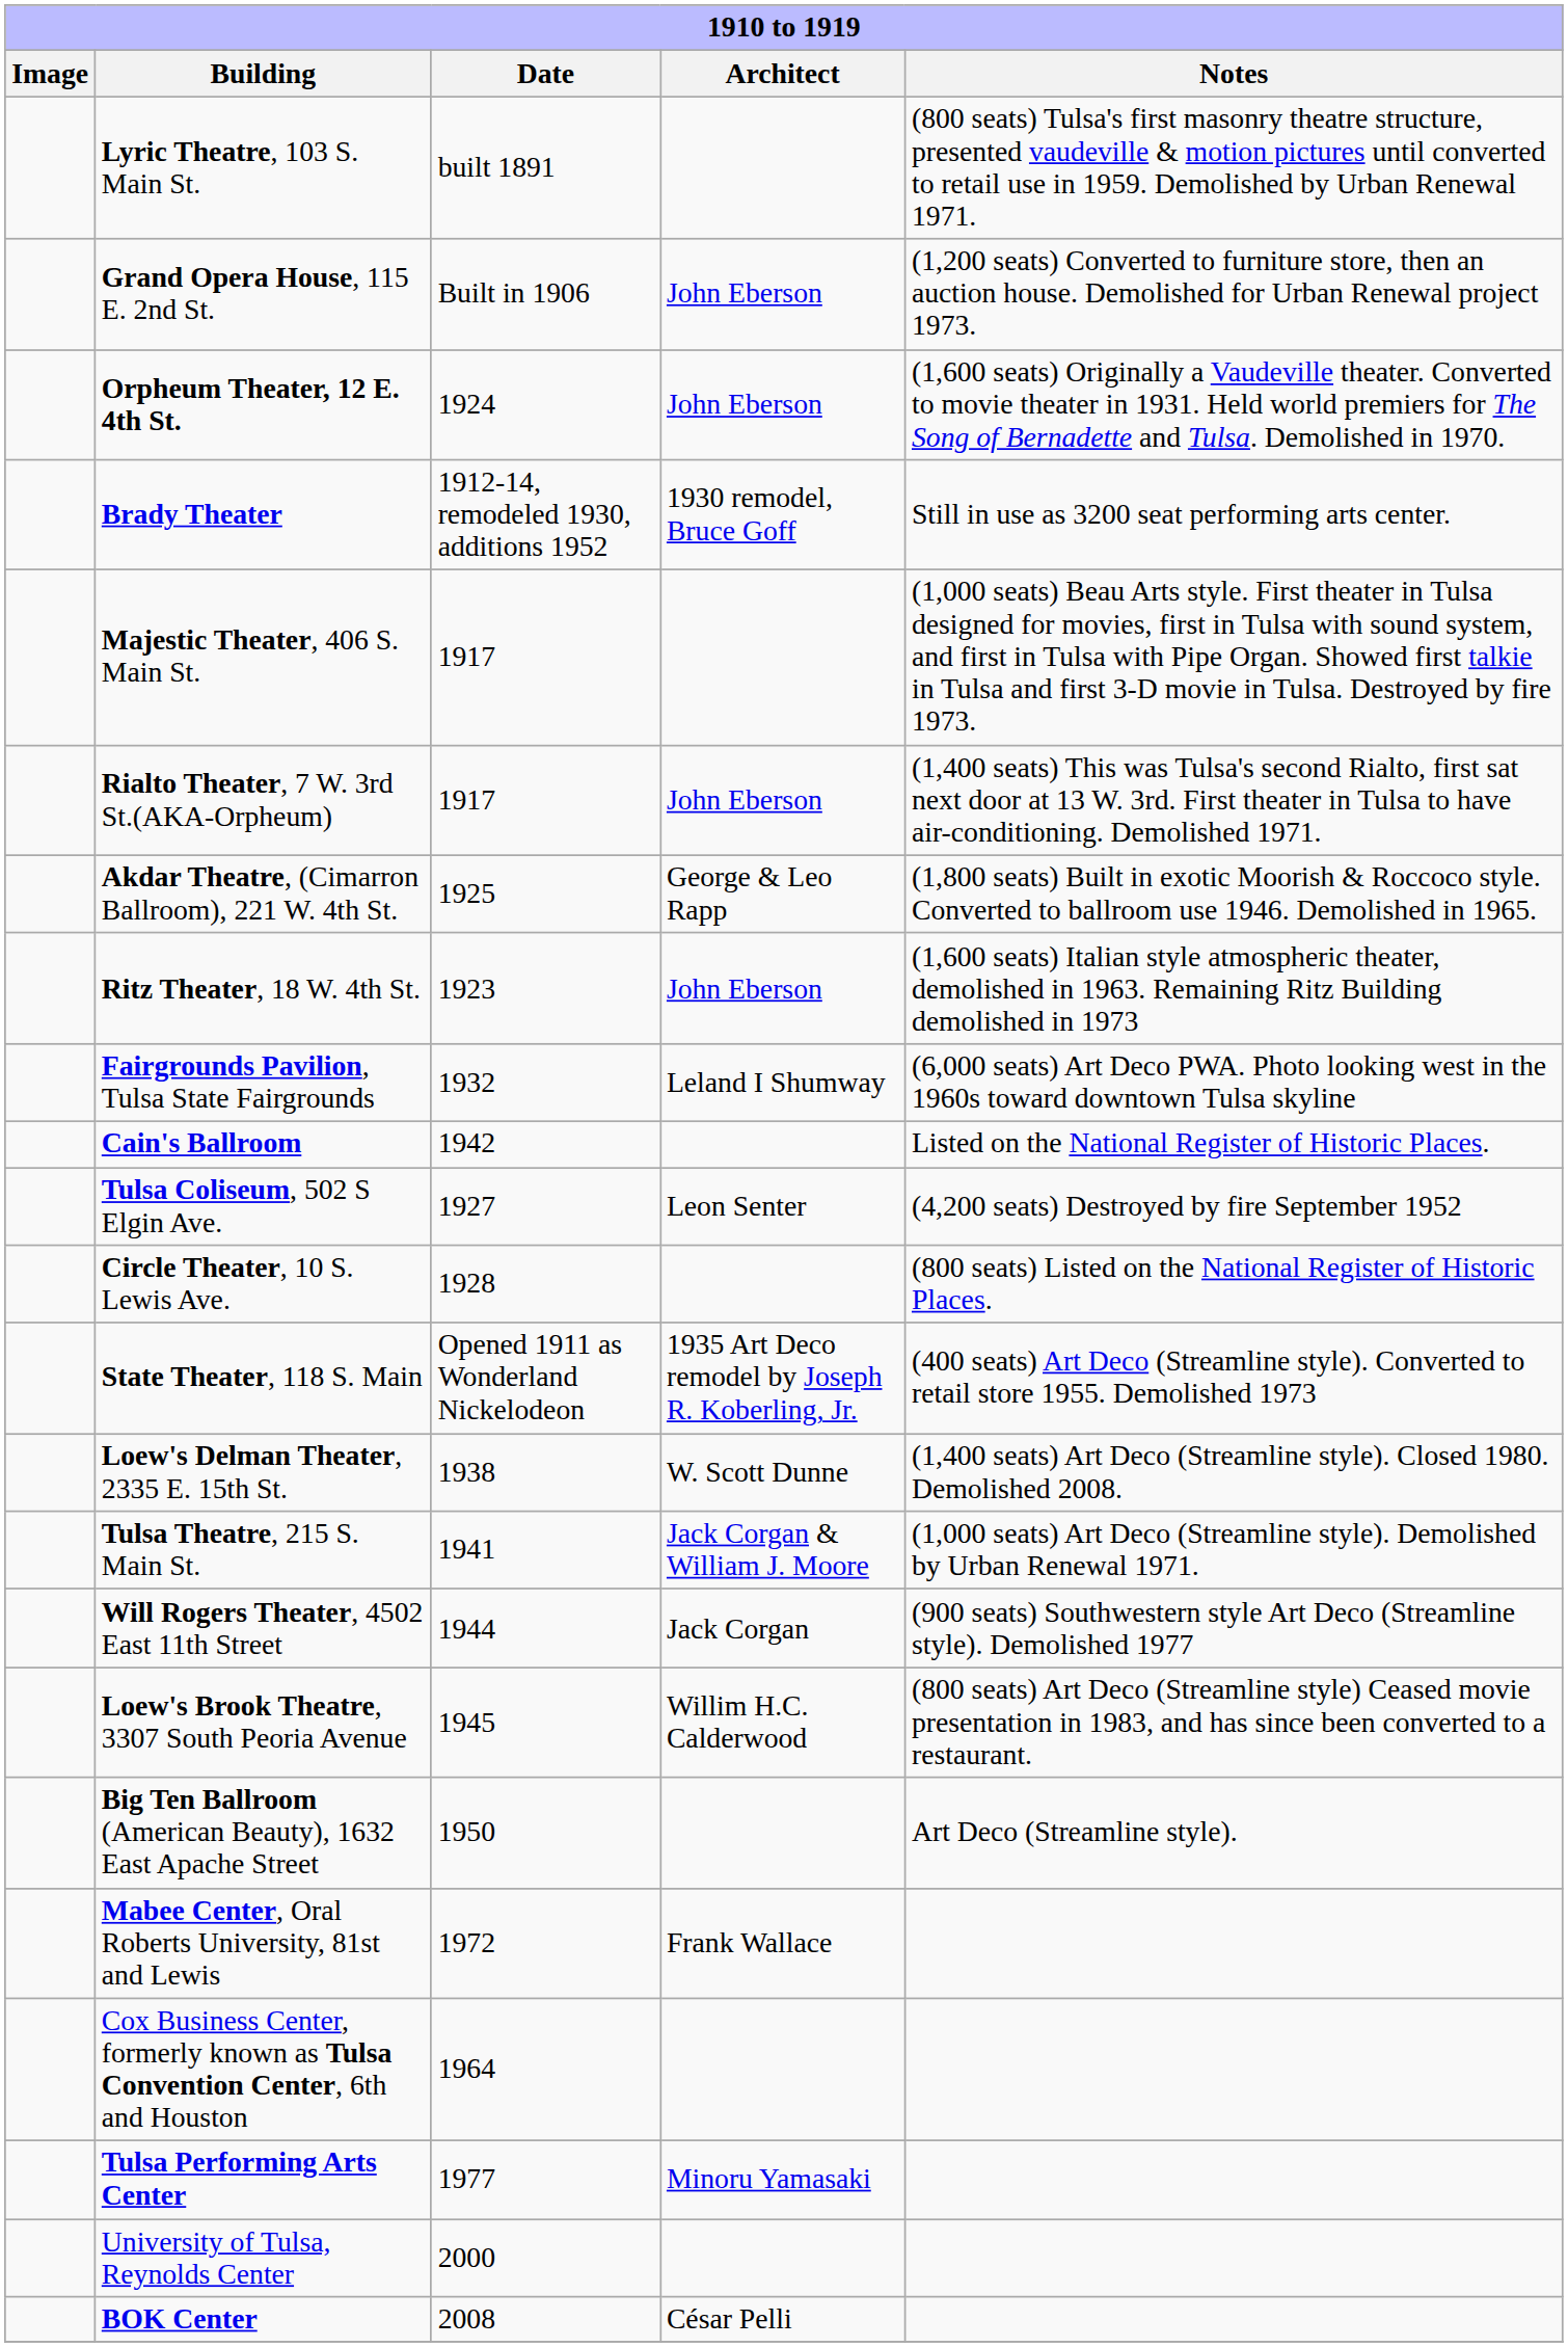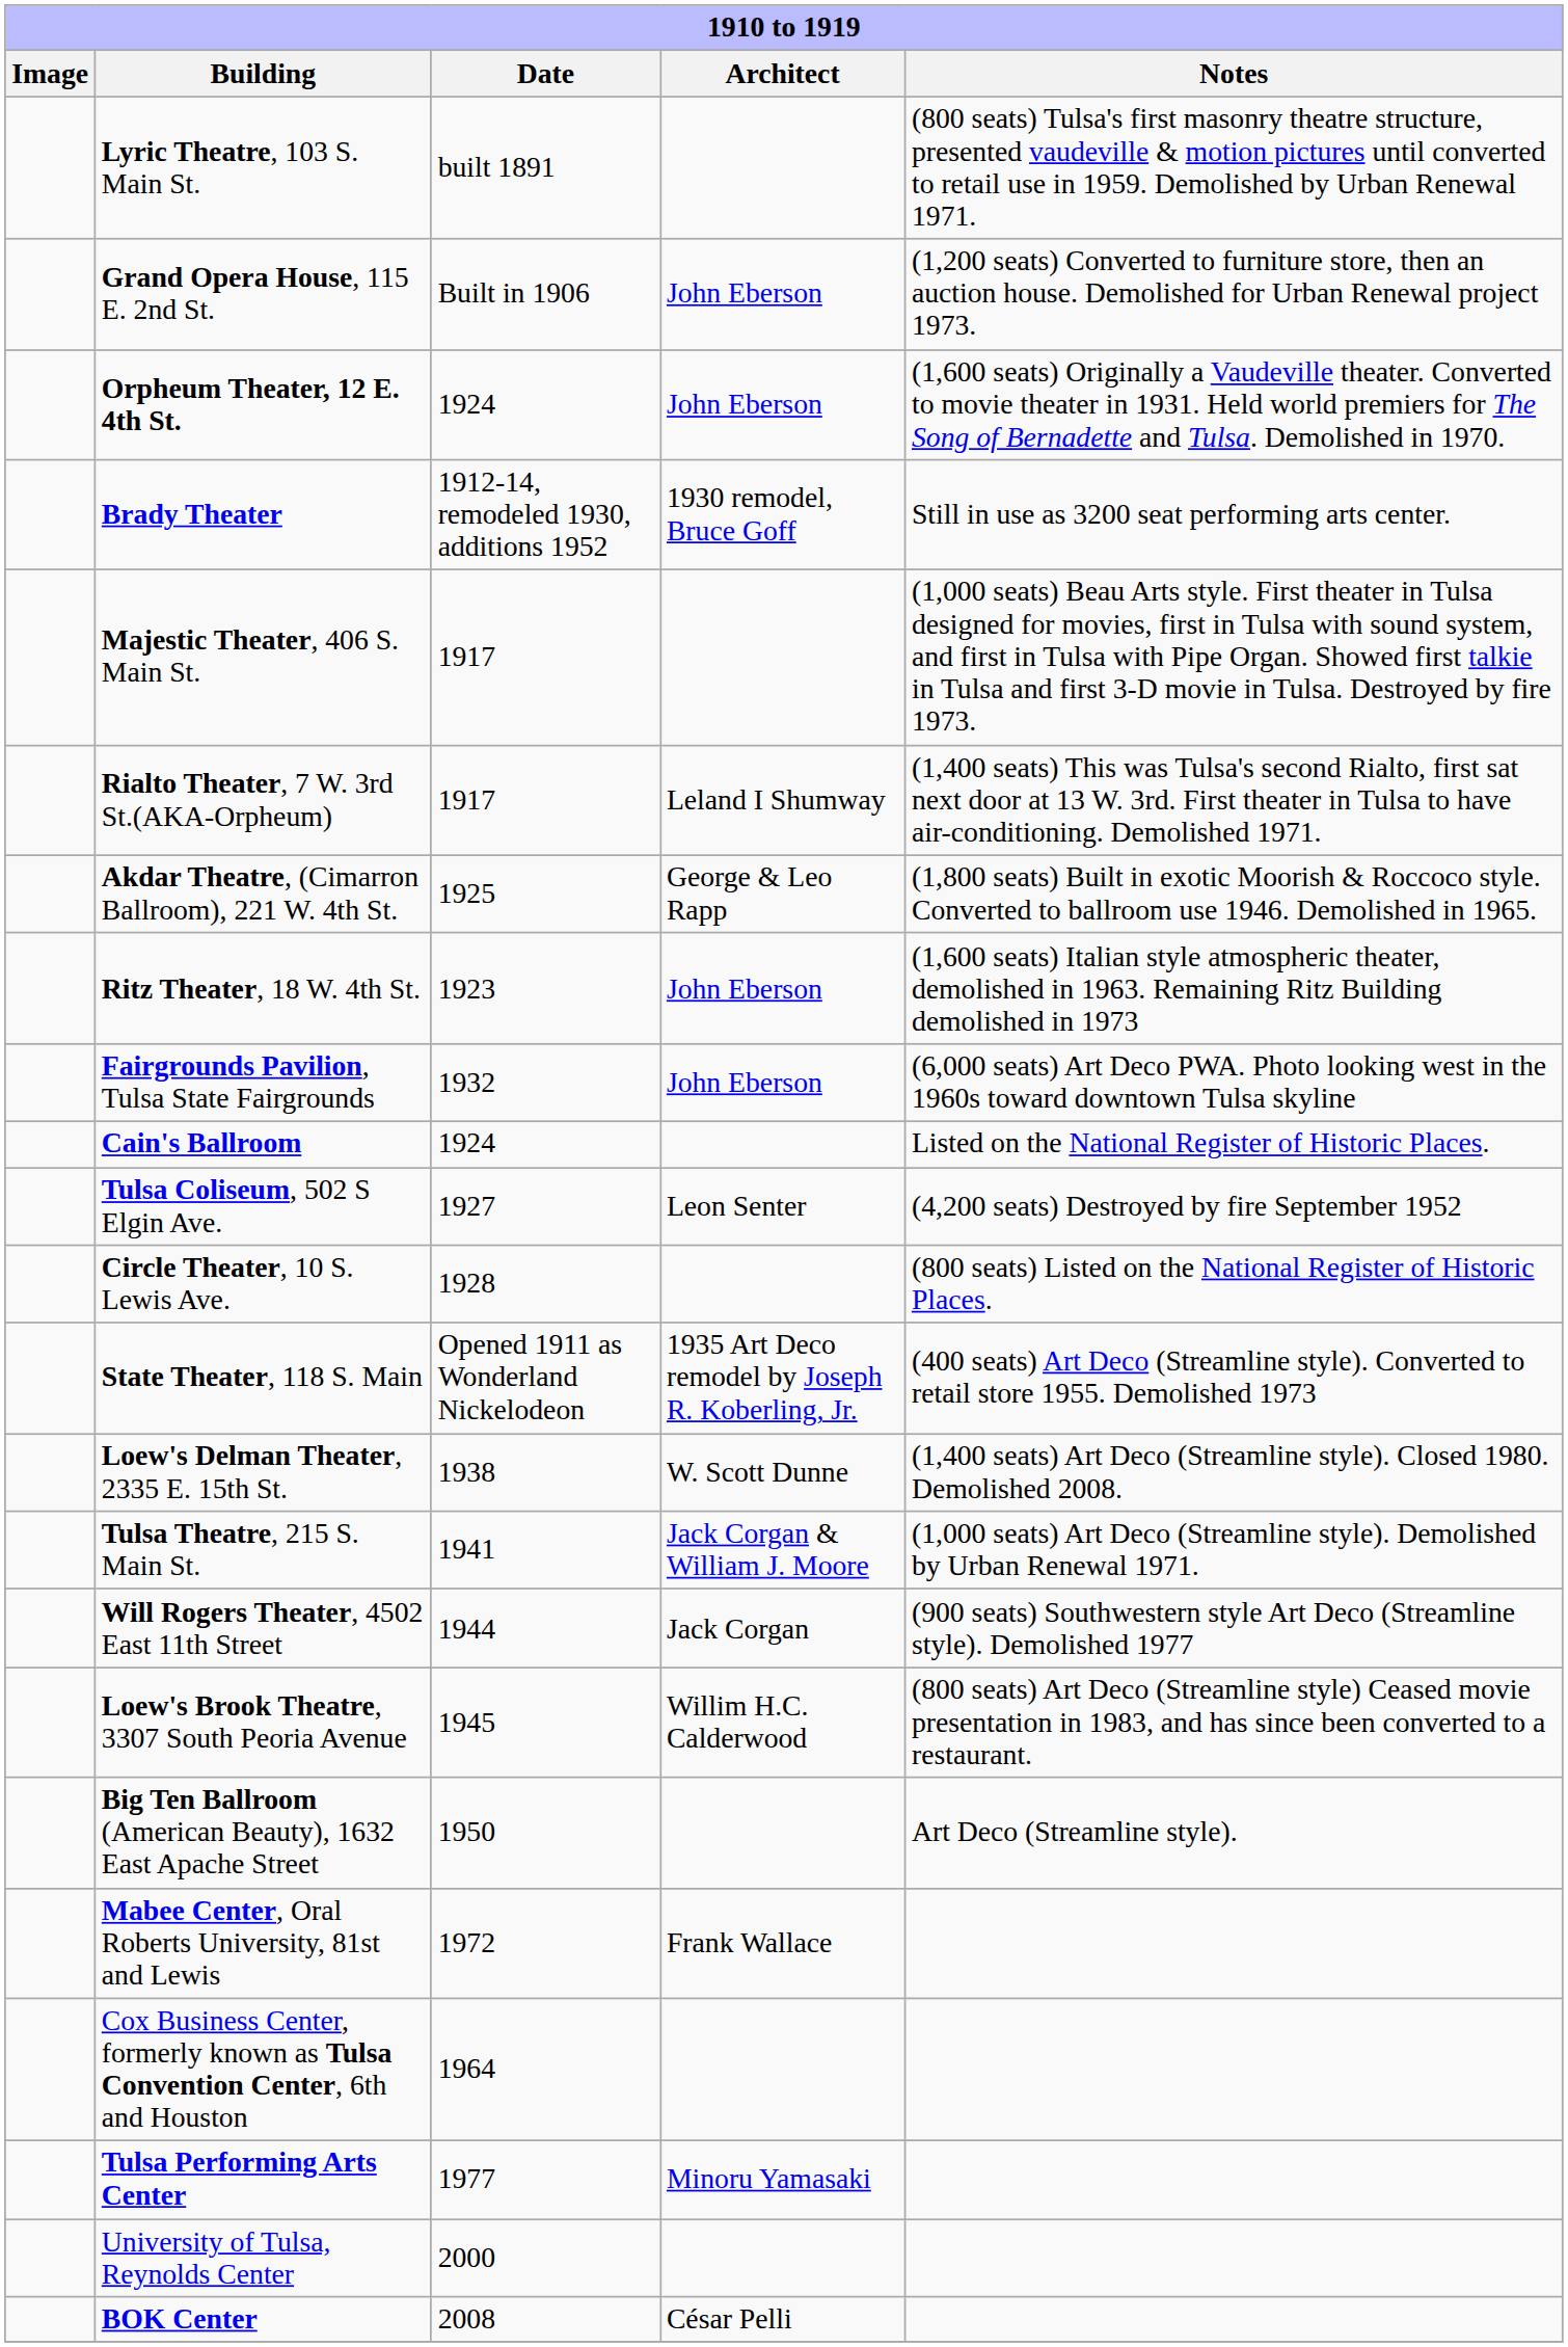 <table class="wikitable">
 <tr>
 <td colspan="100%" align="center" bgcolor="#BBBBFF"><strong>1910 to 1919</strong></td>
 </tr>
 <tr>
 <th>Image</th>
 <th>Building</th>
 <th>Date</th>
 <th>Architect</th>
 <th>Notes</th>
 </tr>
 <tr>
 <td></td>
 <td><strong>Lyric Theatre</strong>, 103 S. Main St.</td>
 <td>built 1891</td>
 <td></td>
 <td>(800 seats) Tulsa's first masonry theatre structure, presented <a href='#'>vaudeville</a> & <a href='#'>motion pictures</a> until converted to retail use in 1959. Demolished by Urban Renewal 1971.</td>
 </tr>
 <tr>
 <td></td>
 <td><strong>Grand Opera House</strong>, 115 E. 2nd St.</td>
 <td>Built in 1906</td>
 <td><a href='#'>John Eberson</a></td>
 <td>(1,200 seats) Converted to furniture store, then an auction house. Demolished for Urban Renewal project 1973.</td>
 </tr>
 <tr>
 <td></td>
 <td><strong>Orpheum Theater, 12 E. 4th St.</strong></td>
 <td>1924</td>
 <td><a href='#'>John Eberson</a></td>
 <td>(1,600 seats) Originally a <a href='#'>Vaudeville</a> theater. Converted to movie theater in 1931. Held world premiers for <em><a href='#'>The Song of Bernadette</a></em> and <em><a href='#'>Tulsa</a></em>. Demolished in 1970.</td>
 </tr>
 <tr>
 <td></td>
 <td><strong><a href='#'>Brady Theater</a></strong></td>
 <td>1912-14, remodeled 1930, additions 1952</td>
 <td>1930 remodel, <a href='#'>Bruce Goff</a></td>
 <td>Still in use as 3200 seat performing arts center.</td>
 </tr>
 <tr>
 <td></td>
 <td><strong>Majestic Theater</strong>, 406 S. Main St.</td>
 <td>1917</td>
 <td></td>
 <td>(1,000 seats) Beau Arts style. First theater in Tulsa designed for movies, first in Tulsa with sound system, and first in Tulsa with Pipe Organ. Showed first <a href='#'>talkie</a> in Tulsa and first 3-D movie in Tulsa. Destroyed by fire 1973.</td>
 </tr>
 <tr>
 <td></td>
 <td><strong>Rialto Theater</strong>, 7 W. 3rd St.(AKA-Orpheum)</td>
 <td>1917</td>
-<td><a href='#'>John Eberson</a></td>
+<td>Leland I Shumway</td>
 <td>(1,400 seats) This was Tulsa's second Rialto, first sat next door at 13 W. 3rd. First theater in Tulsa to have air-conditioning. Demolished 1971.</td>
 </tr>
 <tr>
 <td></td>
 <td><strong>Akdar Theatre</strong>, (Cimarron Ballroom), 221 W. 4th St.</td>
 <td>1925</td>
 <td>George & Leo Rapp</td>
 <td>(1,800 seats) Built in exotic Moorish &  Roccoco style. Converted to ballroom use 1946. Demolished in 1965.</td>
 </tr>
 <tr>
 <td></td>
 <td><strong>Ritz Theater</strong>, 18 W. 4th St.</td>
 <td>1923</td>
 <td><a href='#'>John Eberson</a></td>
 <td>(1,600 seats) Italian style atmospheric theater, demolished in 1963. Remaining Ritz Building demolished in 1973</td>
 </tr>
 <tr>
 <td></td>
 <td><strong><a href='#'>Fairgrounds Pavilion</a></strong>, Tulsa State Fairgrounds</td>
 <td>1932</td>
-<td>Leland I Shumway</td>
+<td><a href='#'>John Eberson</a></td>
 <td>(6,000 seats) Art Deco PWA. Photo looking west in the 1960s toward downtown Tulsa skyline</td>
 </tr>
 <tr>
 <td></td>
 <td><strong><a href='#'>Cain's Ballroom</a></strong></td>
-<td>1942</td>
+<td>1924</td>
 <td></td>
 <td>Listed on the <a href='#'>National Register of Historic Places</a>.</td>
 </tr>
 <tr>
 <td></td>
 <td><strong><a href='#'>Tulsa Coliseum</a></strong>, 502 S Elgin Ave.</td>
 <td>1927</td>
 <td>Leon Senter</td>
 <td>(4,200 seats) Destroyed by fire September 1952</td>
 </tr>
 <tr>
 <td></td>
 <td><strong>Circle Theater</strong>, 10 S. Lewis Ave.</td>
 <td>1928</td>
 <td></td>
 <td>(800 seats) Listed on the <a href='#'>National Register of Historic Places</a>.</td>
 </tr>
 <tr>
 <td></td>
 <td><strong>State Theater</strong>, 118 S. Main</td>
 <td>Opened 1911 as Wonderland Nickelodeon</td>
 <td>1935 Art Deco remodel by <a href='#'>Joseph R. Koberling, Jr.</a></td>
 <td>(400 seats) <a href='#'>Art Deco</a> (Streamline style). Converted to retail store 1955. Demolished 1973</td>
 </tr>
 <tr>
 <td></td>
 <td><strong>Loew's Delman Theater</strong>, 2335 E. 15th St.</td>
 <td>1938</td>
 <td>W. Scott Dunne</td>
 <td>(1,400 seats) Art Deco (Streamline style). Closed 1980.  Demolished 2008.</td>
 </tr>
 <tr>
 <td></td>
 <td><strong>Tulsa Theatre</strong>, 215 S. Main St.</td>
 <td>1941</td>
 <td><a href='#'>Jack Corgan</a> & <a href='#'>William J. Moore</a></td>
 <td>(1,000 seats) Art Deco (Streamline style).  Demolished by Urban Renewal 1971.</td>
 </tr>
 <tr>
 <td></td>
 <td><strong>Will Rogers Theater</strong>, 4502 East 11th Street</td>
 <td>1944</td>
 <td>Jack Corgan</td>
 <td>(900 seats) Southwestern style Art Deco (Streamline style). Demolished 1977</td>
 </tr>
 <tr>
 <td></td>
 <td><strong>Loew's Brook Theatre</strong>, 3307 South Peoria Avenue</td>
 <td>1945</td>
 <td>Willim H.C. Calderwood</td>
 <td>(800 seats) Art Deco (Streamline style) Ceased movie presentation in 1983, and has since been converted to a restaurant.</td>
 </tr>
 <tr>
 <td></td>
 <td><strong>Big Ten Ballroom</strong> (American Beauty), 1632 East Apache Street</td>
 <td>1950</td>
 <td></td>
 <td>Art Deco (Streamline style).</td>
 </tr>
 <tr>
 <td></td>
 <td><strong><a href='#'>Mabee Center</a></strong>, Oral Roberts University, 81st and Lewis</td>
 <td>1972</td>
 <td>Frank Wallace</td>
 <td></td>
 </tr>
 <tr>
 <td></td>
 <td><a href='#'>Cox Business Center</a>, formerly known as <strong>Tulsa Convention Center</strong>, 6th and Houston</td>
 <td>1964</td>
 <td></td>
 <td></td>
 </tr>
 <tr>
 <td></td>
 <td><strong><a href='#'>Tulsa Performing Arts Center</a></strong></td>
 <td>1977</td>
 <td><a href='#'>Minoru Yamasaki</a></td>
 <td></td>
 </tr>
 <tr>
 <td></td>
 <td><a href='#'>University of Tulsa, Reynolds Center</a></td>
 <td>2000</td>
 <td></td>
 <td></td>
 </tr>
 <tr>
 <td></td>
 <td><strong><a href='#'>BOK Center</a></strong></td>
 <td>2008</td>
 <td>César Pelli</td>
 <td></td>
 </tr>
 <tr>
 </tr>
 </table>
